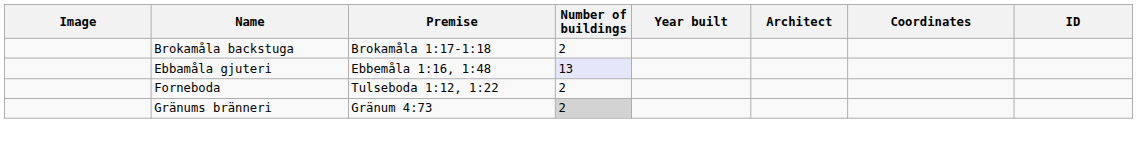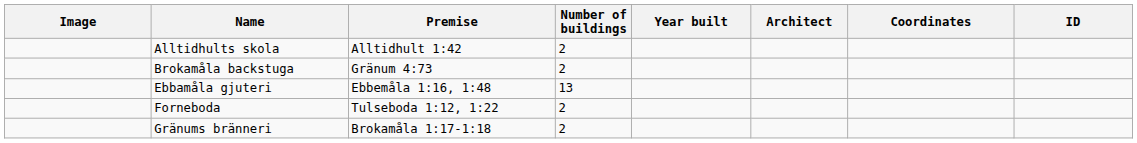 <table class="wikitable" width="95%">
 <tr>
 <th width="150">Image</th>
 <th>Name</th>
 <th>Premise</th>
 <th width="75">Number of<br>buildings</th>
 <th width="120">Year built</th>
 <th>Architect</th>
 <th width="170">Coordinates</th>
 <th width="120">ID</th>
 </tr>
 <tr>
 <td></td>
+<td>Alltidhults skola</td>
+<td>Alltidhult 1:42</td>
+<td>2</td>
+<td></td>
+<td></td>
+<td></td>
+<td></td>
+</tr>
+<tr>
+<td></td>
 <td>Brokamåla backstuga</td>
-<td>Brokamåla 1:17-1:18</td>
+<td>Gränum 4:73</td>
 <td>2</td>
 <td></td>
 <td></td>
 <td></td>
 <td></td>
 </tr>
 <tr>
 <td></td>
 <td Ebbamåla Bruk>Ebbamåla gjuteri</td>
 <td>Ebbemåla 1:16, 1:48</td>
-<td style="background: lavender;">13</td>
+<td>13</td>
 <td></td>
 <td></td>
 <td></td>
 <td></td>
 </tr>
 <tr>
 <td></td>
 <td>Forneboda</td>
 <td>Tulseboda 1:12, 1:22</td>
 <td>2</td>
 <td></td>
 <td></td>
 <td></td>
 <td></td>
 </tr>
 <tr>
 <td></td>
 <td>Gränums bränneri</td>
-<td>Gränum 4:73</td>
-<td style="background: lightgrey;">2</td>
+<td>Brokamåla 1:17-1:18</td>
+<td>2</td>
 <td></td>
 <td></td>
 <td></td>
 <td></td>
 </tr>
 </table>
